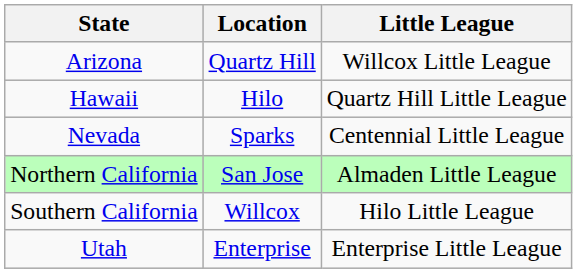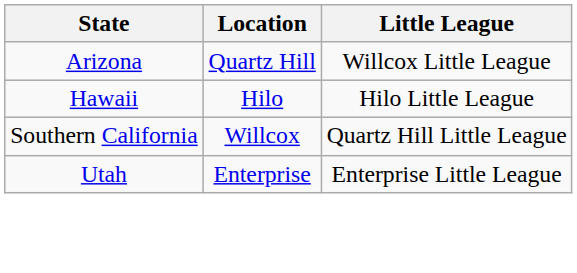 <table class="wikitable">
 <tr>
 <th>State</th>
 <th>Location</th>
 <th>Little League</th>
 </tr>
 <tr>
 <td align=center> <a href='#'>Arizona</a></td>
 <td align=center><a href='#'>Quartz Hill</a></td>
 <td align=center>Willcox Little League</td>
 </tr>
 <tr>
 <td align=center> <a href='#'>Hawaii</a></td>
 <td align=center><a href='#'>Hilo</a></td>
-<td align=center>Quartz Hill Little League</td>
-</tr>
-<tr>
-<td align=center> <a href='#'>Nevada</a></td>
-<td align=center><a href='#'>Sparks</a></td>
-<td align=center>Centennial Little League</td>
-</tr>
-<tr bgcolor=#bbffbb>
-<td align=center> Northern <a href='#'>California</a></td>
-<td align=center><a href='#'>San Jose</a></td>
-<td align=center>Almaden Little League</td>
+<td align=center>Hilo Little League</td>
 </tr>
 <tr>
 <td align=center> Southern <a href='#'>California</a></td>
 <td align=center><a href='#'>Willcox</a></td>
-<td align=center>Hilo Little League</td>
+<td align=center>Quartz Hill Little League</td>
 </tr>
 <tr>
 <td align=center> <a href='#'>Utah</a></td>
 <td align=center><a href='#'>Enterprise</a></td>
 <td align=center>Enterprise Little League</td>
 </tr>
 </table>
